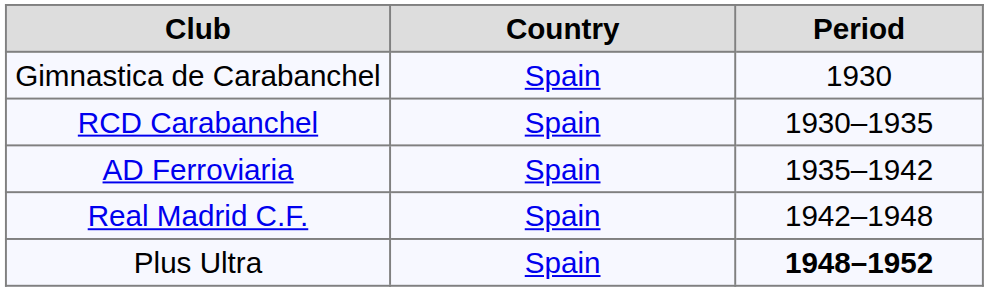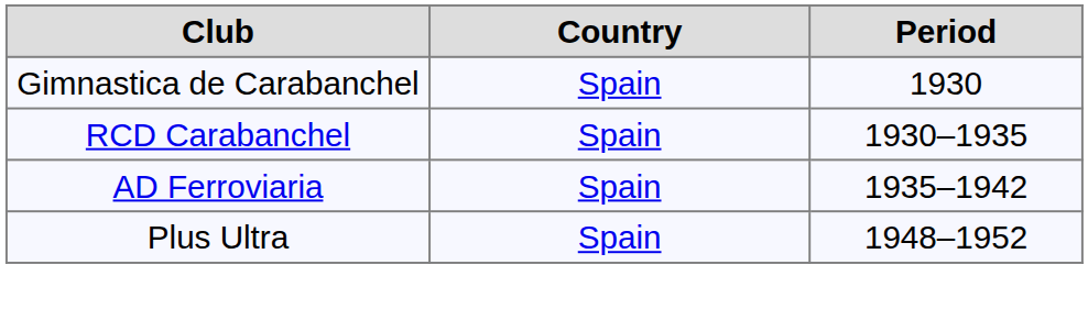 <table align="center" bgcolor="#f7f8ff" cellpadding="3" cellspacing="0" border="1" style="font-size: 95%; border: gray solid 1px; border-collapse: collapse;">
 <tr align=center bgcolor=#DDDDDD style="color:black;">
 <th width="190">Club</th>
 <th width="170">Country</th>
 <th width="120">Period</th>
 </tr>
 <tr align=center>
 <td>Gimnastica de Carabanchel</td>
 <td><a href='#'>Spain</a></td>
 <td>1930</td>
 </tr>
 <tr align=center>
 <td><a href='#'>RCD Carabanchel</a></td>
 <td><a href='#'>Spain</a></td>
 <td>1930–1935</td>
 </tr>
 <tr align=center>
 <td><a href='#'>AD Ferroviaria</a></td>
 <td><a href='#'>Spain</a></td>
 <td>1935–1942</td>
 </tr>
 <tr align=center>
-<td><a href='#'>Real Madrid C.F.</a></td>
-<td><a href='#'>Spain</a></td>
-<td>1942–1948</td>
-</tr>
-<tr align=center>
 <td>Plus Ultra</td>
 <td><a href='#'>Spain</a></td>
-<td><strong>1948–1952</strong></td>
+<td>1948–1952</td>
 </tr>
 </table>
